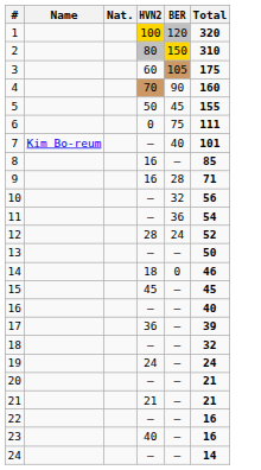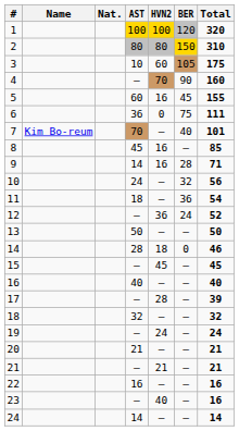 <table class="wikitable sortable" style="text-align:center;">
 <tr>
 <th>#</th>
 <th>Name</th>
 <th>Nat.</th>
+<th><small>AST</small></th>
 <th><small>HVN2</small></th>
 <th><small>BER</small></th>
 <th>Total</th>
 </tr>
 <tr>
 <td>1</td>
 <td align=left></td>
 <td></td>
 <td bgcolor="gold">100</td>
+<td bgcolor="gold">100</td>
 <td bgcolor="silver">120</td>
 <td><strong>320</strong></td>
 </tr>
 <tr>
 <td>2</td>
 <td align=left></td>
 <td></td>
 <td bgcolor="silver">80</td>
+<td bgcolor="silver">80</td>
 <td bgcolor="gold">150</td>
 <td><strong>310</strong></td>
 </tr>
 <tr>
 <td>3</td>
 <td align=left></td>
 <td></td>
+<td>10</td>
 <td>60</td>
 <td bgcolor=CC9966>105</td>
 <td><strong>175</strong></td>
 </tr>
 <tr>
 <td>4</td>
 <td align=left></td>
 <td></td>
+<td>–</td>
 <td bgcolor=CC9966>70</td>
 <td>90</td>
 <td><strong>160</strong></td>
 </tr>
 <tr>
 <td>5</td>
 <td align=left></td>
 <td></td>
-<td>50</td>
+<td>60</td>
+<td>16</td>
 <td>45</td>
 <td><strong>155</strong></td>
 </tr>
 <tr>
 <td>6</td>
 <td align=left></td>
 <td></td>
+<td>36</td>
 <td>0</td>
 <td>75</td>
 <td><strong>111</strong></td>
 </tr>
 <tr>
 <td>7</td>
 <td align=left><a href='#'>Kim Bo-reum</a></td>
 <td></td>
+<td bgcolor=CC9966>70</td>
 <td>–</td>
 <td>40</td>
 <td><strong>101</strong></td>
 </tr>
 <tr>
 <td>8</td>
 <td align=left></td>
 <td></td>
+<td>45</td>
 <td>16</td>
 <td>–</td>
 <td><strong>85</strong></td>
 </tr>
 <tr>
 <td>9</td>
 <td align=left></td>
 <td></td>
+<td>14</td>
 <td>16</td>
 <td>28</td>
 <td><strong>71</strong></td>
 </tr>
 <tr>
 <td>10</td>
 <td align=left></td>
 <td></td>
+<td>24</td>
 <td>–</td>
 <td>32</td>
 <td><strong>56</strong></td>
 </tr>
 <tr>
 <td>11</td>
 <td align=left></td>
 <td></td>
+<td>18</td>
 <td>–</td>
 <td>36</td>
 <td><strong>54</strong></td>
 </tr>
 <tr>
 <td>12</td>
 <td align=left></td>
 <td></td>
-<td>28</td>
+<td>–</td>
+<td>36</td>
 <td>24</td>
 <td><strong>52</strong></td>
 </tr>
 <tr>
 <td>13</td>
 <td align=left></td>
 <td></td>
+<td>50</td>
 <td>–</td>
 <td>–</td>
 <td><strong>50</strong></td>
 </tr>
 <tr>
 <td>14</td>
 <td align=left></td>
 <td></td>
+<td>28</td>
 <td>18</td>
 <td>0</td>
 <td><strong>46</strong></td>
 </tr>
 <tr>
 <td>15</td>
 <td align=left></td>
 <td></td>
+<td>–</td>
 <td>45</td>
 <td>–</td>
 <td><strong>45</strong></td>
 </tr>
 <tr>
 <td>16</td>
 <td align=left></td>
 <td></td>
+<td>40</td>
 <td>–</td>
 <td>–</td>
 <td><strong>40</strong></td>
 </tr>
 <tr>
 <td>17</td>
 <td align=left></td>
 <td></td>
-<td>36</td>
+<td>–</td>
+<td>28</td>
 <td>–</td>
 <td><strong>39</strong></td>
 </tr>
 <tr>
 <td>18</td>
 <td align=left></td>
 <td></td>
+<td>32</td>
 <td>–</td>
 <td>–</td>
 <td><strong>32</strong></td>
 </tr>
 <tr>
 <td>19</td>
 <td align=left></td>
 <td></td>
+<td>–</td>
 <td>24</td>
 <td>–</td>
 <td><strong>24</strong></td>
 </tr>
 <tr>
 <td>20</td>
 <td align=left></td>
 <td></td>
+<td>21</td>
 <td>–</td>
 <td>–</td>
 <td><strong>21</strong></td>
 </tr>
 <tr>
 <td>21</td>
 <td align=left></td>
 <td></td>
+<td>–</td>
 <td>21</td>
 <td>–</td>
 <td><strong>21</strong></td>
 </tr>
 <tr>
 <td>22</td>
 <td align=left></td>
 <td></td>
+<td>16</td>
 <td>–</td>
 <td>–</td>
 <td><strong>16</strong></td>
 </tr>
 <tr>
 <td>23</td>
 <td align=left></td>
 <td></td>
+<td>–</td>
 <td>40</td>
 <td>–</td>
 <td><strong>16</strong></td>
 </tr>
 <tr>
 <td>24</td>
 <td align=left></td>
 <td></td>
+<td>14</td>
 <td>–</td>
 <td>–</td>
 <td><strong>14</strong></td>
 </tr>
 </table>
